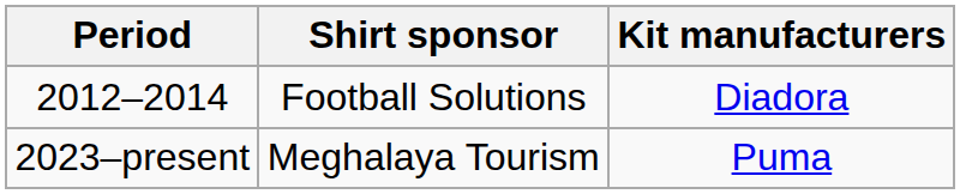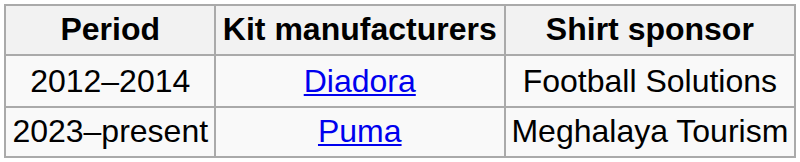 <table class="wikitable" style="text-align:center">
 <tr>
 <th>Period</th>
+<th>Kit manufacturers</th>
 <th>Shirt sponsor</th>
-<th>Kit manufacturers</th>
 </tr>
 <tr>
 <td>2012–2014</td>
+<td><a href='#'>Diadora</a></td>
 <td>Football Solutions</td>
-<td><a href='#'>Diadora</a></td>
 </tr>
 <tr>
 <td>2023–present</td>
+<td><a href='#'>Puma</a></td>
 <td>Meghalaya Tourism</td>
-<td><a href='#'>Puma</a></td>
 </tr>
 </table>
